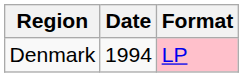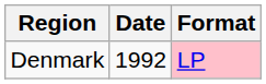 <table class="wikitable">
 <tr>
 <th>Region</th>
 <th>Date</th>
 <th>Format</th>
 </tr>
 <tr>
 <td>Denmark</td>
-<td>1994</td>
+<td>1992</td>
 <td style="background: pink;"><a href='#'>LP</a></td>
 </tr>
 </table>
